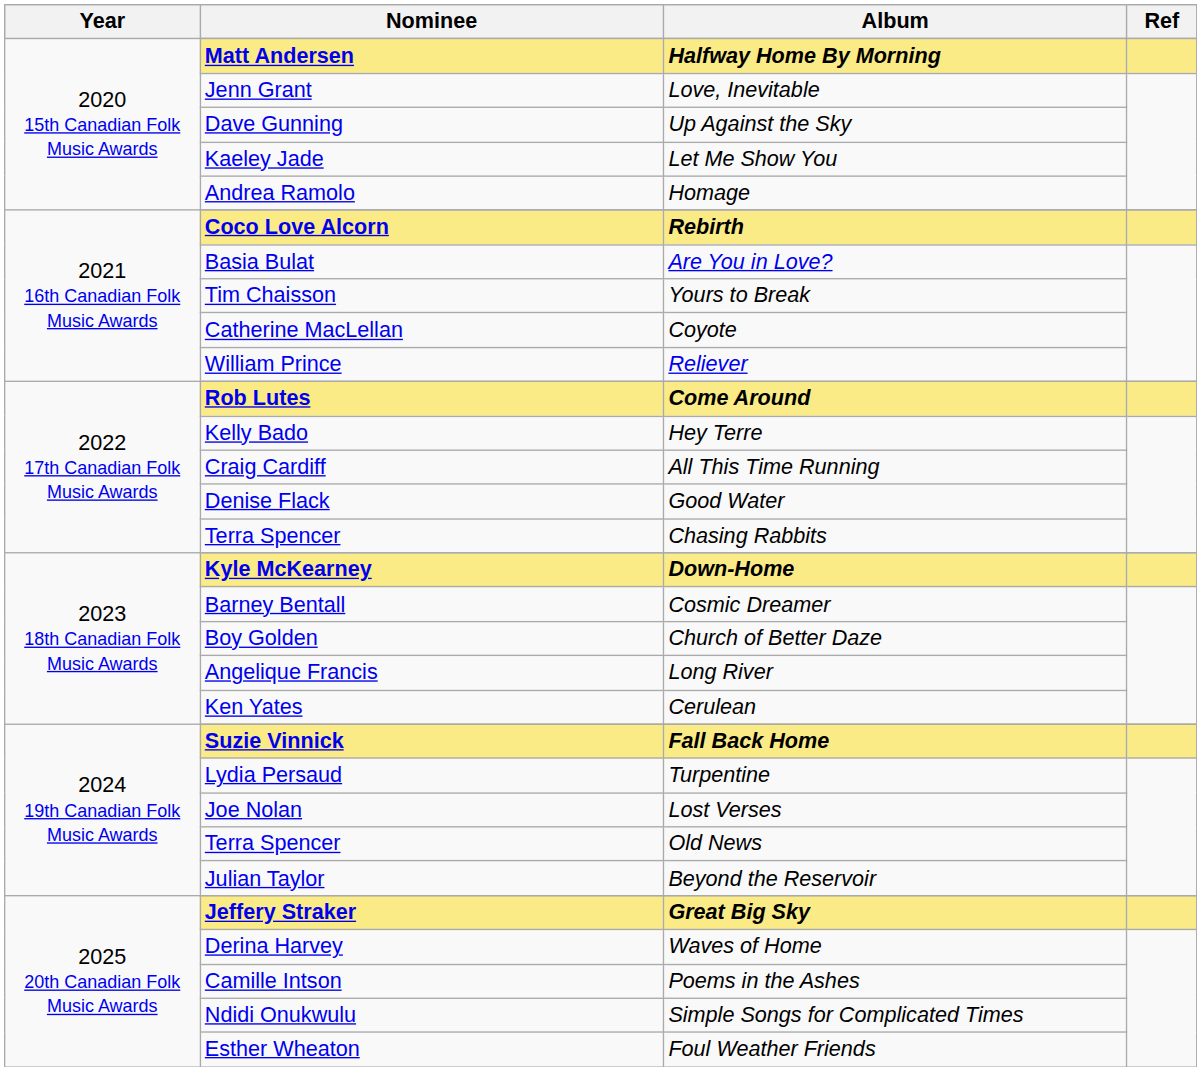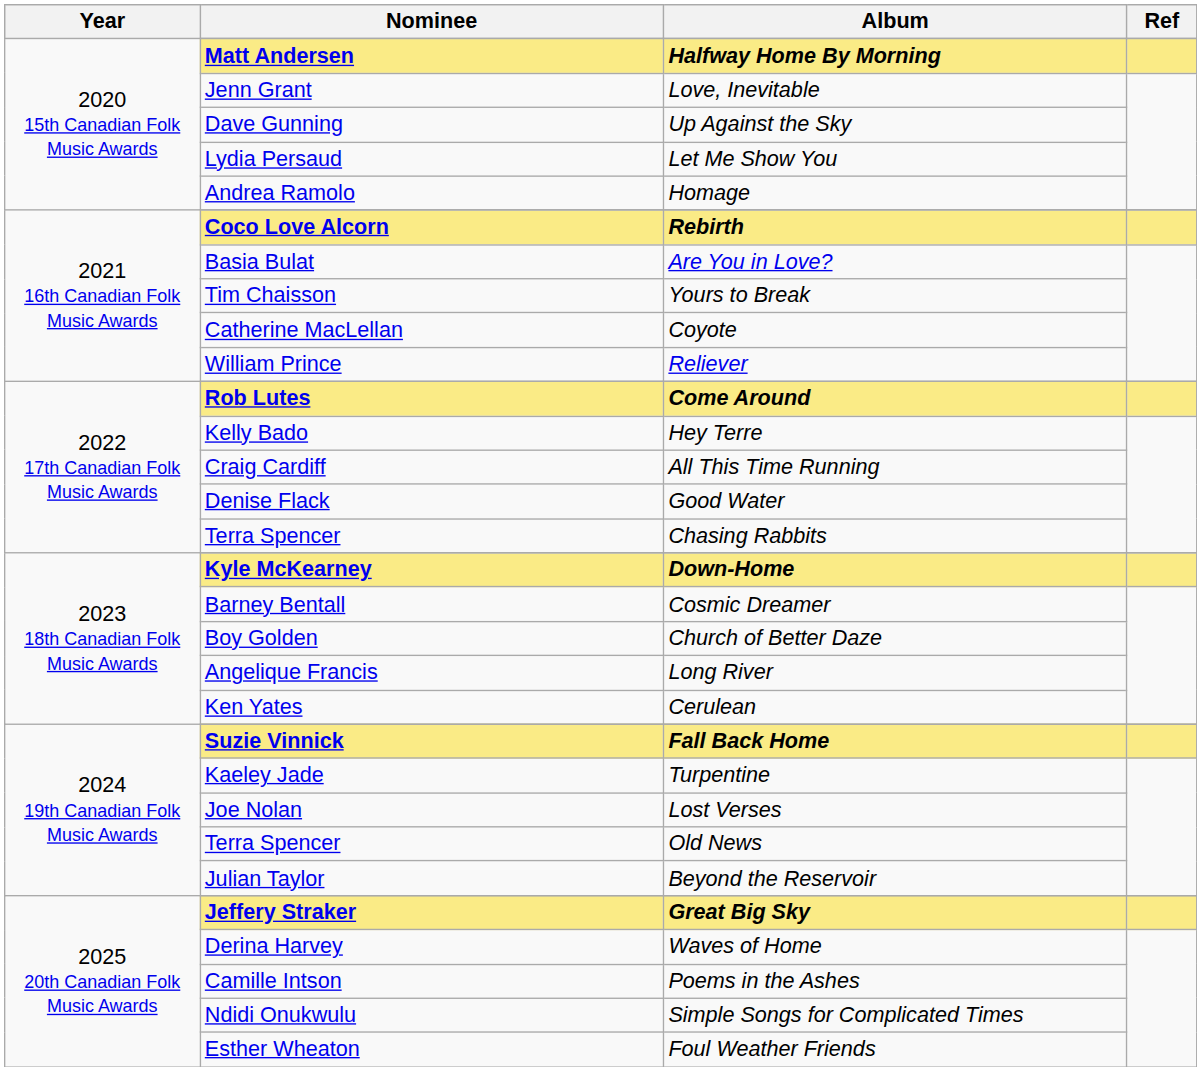 <table class="wikitable" style="width:100%;">
 <tr style="background:#bebebe;">
 <th style="width:8%;">Year</th>
 <th style="width:19%;">Nominee</th>
 <th style="width:19%;">Album</th>
 <th style="width:2%;">Ref</th>
 </tr>
 <tr>
 <td rowspan="6" align="center">2020 <br> <small><a href='#'>15th Canadian Folk Music Awards</a></small></td>
 </tr>
 <tr style="background:#FAEB86;">
 <td><strong><a href='#'>Matt Andersen</a></strong></td>
 <td><strong><em>Halfway Home By Morning</em></strong></td>
 <td></td>
 </tr>
 <tr>
 <td><a href='#'>Jenn Grant</a></td>
 <td><em>Love, Inevitable</em></td>
 <td rowspan=4></td>
 </tr>
 <tr>
 <td><a href='#'>Dave Gunning</a></td>
 <td><em>Up Against the Sky</em></td>
 </tr>
 <tr>
-<td><a href='#'>Kaeley Jade</a></td>
+<td><a href='#'>Lydia Persaud</a></td>
 <td><em>Let Me Show You</em></td>
 </tr>
 <tr>
 <td><a href='#'>Andrea Ramolo</a></td>
 <td><em>Homage</em></td>
 </tr>
 <tr>
 <td rowspan="6" align="center">2021 <br> <small><a href='#'>16th Canadian Folk Music Awards</a></small></td>
 </tr>
 <tr style="background:#FAEB86;">
 <td><strong><a href='#'>Coco Love Alcorn</a></strong></td>
 <td><strong><em>Rebirth</em></strong></td>
 <td></td>
 </tr>
 <tr>
 <td><a href='#'>Basia Bulat</a></td>
 <td><em><a href='#'>Are You in Love?</a></em></td>
 <td rowspan=4></td>
 </tr>
 <tr>
 <td><a href='#'>Tim Chaisson</a></td>
 <td><em>Yours to Break</em></td>
 </tr>
 <tr>
 <td><a href='#'>Catherine MacLellan</a></td>
 <td><em>Coyote</em></td>
 </tr>
 <tr>
 <td><a href='#'>William Prince</a></td>
 <td><em><a href='#'>Reliever</a></em></td>
 </tr>
 <tr>
 <td rowspan="6" align="center">2022 <br> <small><a href='#'>17th Canadian Folk Music Awards</a></small></td>
 </tr>
 <tr style="background:#FAEB86;">
 <td><strong><a href='#'>Rob Lutes</a></strong></td>
 <td><strong><em>Come Around</em></strong></td>
 <td></td>
 </tr>
 <tr>
 <td><a href='#'>Kelly Bado</a></td>
 <td><em>Hey Terre</em></td>
 <td rowspan=4></td>
 </tr>
 <tr>
 <td><a href='#'>Craig Cardiff</a></td>
 <td><em>All This Time Running</em></td>
 </tr>
 <tr>
 <td><a href='#'>Denise Flack</a></td>
 <td><em>Good Water</em></td>
 </tr>
 <tr>
 <td><a href='#'>Terra Spencer</a></td>
 <td><em>Chasing Rabbits</em></td>
 </tr>
 <tr>
 <td rowspan="6" align="center">2023 <br> <small><a href='#'>18th Canadian Folk Music Awards</a></small></td>
 </tr>
 <tr style="background:#FAEB86;">
 <td><strong><a href='#'>Kyle McKearney</a></strong></td>
 <td><strong><em>Down-Home</em></strong></td>
 <td></td>
 </tr>
 <tr>
 <td><a href='#'>Barney Bentall</a></td>
 <td><em>Cosmic Dreamer</em></td>
 <td rowspan=4></td>
 </tr>
 <tr>
 <td><a href='#'>Boy Golden</a></td>
 <td><em>Church of Better Daze</em></td>
 </tr>
 <tr>
 <td><a href='#'>Angelique Francis</a></td>
 <td><em>Long River</em></td>
 </tr>
 <tr>
 <td><a href='#'>Ken Yates</a></td>
 <td><em>Cerulean</em></td>
 </tr>
 <tr>
 <td rowspan="6" align="center">2024 <br> <small><a href='#'>19th Canadian Folk Music Awards</a></small></td>
 </tr>
 <tr style="background:#FAEB86;">
 <td><strong><a href='#'>Suzie Vinnick</a></strong></td>
 <td><strong><em>Fall Back Home</em></strong></td>
 <td></td>
 </tr>
 <tr>
-<td><a href='#'>Lydia Persaud</a></td>
+<td><a href='#'>Kaeley Jade</a></td>
 <td><em>Turpentine</em></td>
 <td rowspan=4></td>
 </tr>
 <tr>
 <td><a href='#'>Joe Nolan</a></td>
 <td><em>Lost Verses</em></td>
 </tr>
 <tr>
 <td><a href='#'>Terra Spencer</a></td>
 <td><em>Old News</em></td>
 </tr>
 <tr>
 <td><a href='#'>Julian Taylor</a></td>
 <td><em>Beyond the Reservoir</em></td>
 </tr>
 <tr>
 <td rowspan="6" align="center">2025 <br> <small><a href='#'>20th Canadian Folk Music Awards</a></small></td>
 </tr>
 <tr style="background:#FAEB86;">
 <td><strong><a href='#'>Jeffery Straker</a></strong></td>
 <td><strong><em>Great Big Sky</em></strong></td>
 <td></td>
 </tr>
 <tr>
 <td><a href='#'>Derina Harvey</a></td>
 <td><em>Waves of Home</em></td>
 <td rowspan=4></td>
 </tr>
 <tr>
 <td><a href='#'>Camille Intson</a></td>
 <td><em>Poems in the Ashes</em></td>
 </tr>
 <tr>
 <td><a href='#'>Ndidi Onukwulu</a></td>
 <td><em>Simple Songs for Complicated Times</em></td>
 </tr>
 <tr>
 <td><a href='#'>Esther Wheaton</a></td>
 <td><em>Foul Weather Friends</em></td>
 </tr>
 </table>
